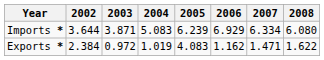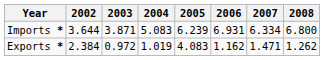 <table class="wikitable" border="3">
 <tr>
 <th>Year</th>
 <th>2002</th>
 <th>2003</th>
 <th>2004</th>
 <th>2005</th>
 <th>2006</th>
 <th>2007</th>
 <th>2008</th>
 </tr>
 <tr ---->
 <td>Imports <strong>*</strong></td>
 <td>3.644</td>
 <td>3.871</td>
 <td>5.083</td>
 <td>6.239</td>
-<td>6.929</td>
+<td>6.931</td>
 <td>6.334</td>
-<td>6.080</td>
+<td>6.800</td>
 </tr>
 <tr ---->
 <td>Exports <strong>*</strong></td>
 <td>2.384</td>
 <td>0.972</td>
 <td>1.019</td>
 <td>4.083</td>
 <td>1.162</td>
 <td>1.471</td>
-<td>1.622</td>
+<td>1.262</td>
 </tr>
 </table>
